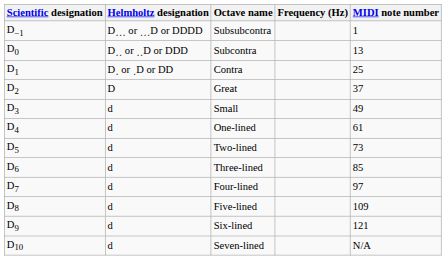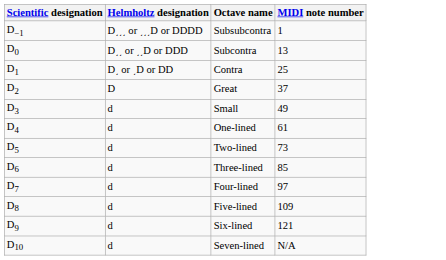 <table class="wikitable">
 <tr>
 <th><a href='#'>Scientific</a> designation</th>
 <th><a href='#'>Helmholtz</a> designation</th>
 <th>Octave name</th>
-<th>Frequency (Hz)</th>
 <th><a href='#'>MIDI</a> note  number</th>
 </tr>
 <tr>
 <td>D<sub>−1</sub></td>
 <td>D͵͵͵ or ͵͵͵D  or DDDD</td>
 <td>Subsubcontra</td>
-<td align="right"></td>
 <td>1</td>
 </tr>
 <tr>
 <td>D<sub>0</sub></td>
 <td>D͵͵ or ͵͵D or DDD</td>
 <td>Subcontra</td>
-<td align="right"></td>
 <td>13</td>
 </tr>
 <tr>
 <td>D<sub>1</sub></td>
 <td>D͵ or ͵D or DD</td>
 <td>Contra</td>
-<td align="right"></td>
 <td>25</td>
 </tr>
 <tr>
 <td>D<sub>2</sub></td>
 <td>D</td>
 <td>Great</td>
-<td align="right"></td>
 <td>37</td>
 </tr>
 <tr>
 <td>D<sub>3</sub></td>
 <td>d</td>
 <td>Small</td>
-<td align="right"></td>
 <td>49</td>
 </tr>
 <tr>
 <td>D<sub>4</sub></td>
 <td>d</td>
 <td>One-lined</td>
-<td align="right"></td>
 <td>61</td>
 </tr>
 <tr>
 <td>D<sub>5</sub></td>
 <td>d</td>
 <td>Two-lined</td>
-<td align="right"></td>
 <td>73</td>
 </tr>
 <tr>
 <td>D<sub>6</sub></td>
 <td>d</td>
 <td>Three-lined</td>
-<td align="right"></td>
 <td>85</td>
 </tr>
 <tr>
 <td>D<sub>7</sub></td>
 <td>d</td>
 <td>Four-lined</td>
-<td align="right"></td>
 <td>97</td>
 </tr>
 <tr>
 <td>D<sub>8</sub></td>
 <td>d</td>
 <td>Five-lined</td>
-<td align="right"></td>
 <td>109</td>
 </tr>
 <tr>
 <td>D<sub>9</sub></td>
 <td>d</td>
 <td>Six-lined</td>
-<td align="right"></td>
 <td>121</td>
 </tr>
 <tr>
 <td>D<sub>10</sub></td>
 <td>d</td>
 <td>Seven-lined</td>
-<td align="right"></td>
 <td>N/A</td>
 </tr>
 </table>
